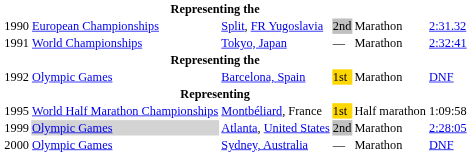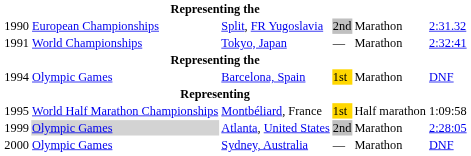 <table>
 <tr>
 <th colspan="5">Representing the </th>
 </tr>
 <tr>
 <td>1990</td>
 <td><a href='#'>European Championships</a></td>
 <td><a href='#'>Split</a>, <a href='#'>FR Yugoslavia</a></td>
 <td bgcolor="silver">2nd</td>
 <td>Marathon</td>
 <td><a href='#'>2:31.32</a></td>
 </tr>
 <tr>
 <td>1991</td>
 <td><a href='#'>World Championships</a></td>
 <td><a href='#'>Tokyo, Japan</a></td>
 <td>—</td>
 <td>Marathon</td>
 <td><a href='#'>2:32:41</a></td>
 </tr>
 <tr>
 <th colspan="5">Representing the </th>
 </tr>
 <tr>
-<td>1992</td>
+<td>1994</td>
 <td><a href='#'>Olympic Games</a></td>
 <td><a href='#'>Barcelona, Spain</a></td>
 <td bgcolor="gold">1st</td>
 <td>Marathon</td>
 <td><a href='#'>DNF</a></td>
 </tr>
 <tr>
 <th colspan="5">Representing </th>
 </tr>
 <tr>
 <td>1995</td>
 <td><a href='#'>World Half Marathon Championships</a></td>
 <td><a href='#'>Montbéliard</a>, France</td>
 <td bgcolor=gold>1st</td>
 <td>Half marathon</td>
 <td>1:09:58</td>
 </tr>
 <tr>
 <td>1999</td>
 <td style="background: lightgrey;"><a href='#'>Olympic Games</a></td>
 <td><a href='#'>Atlanta</a>, <a href='#'>United States</a></td>
 <td bgcolor="silver">2nd</td>
 <td>Marathon</td>
 <td><a href='#'>2:28:05</a></td>
 </tr>
 <tr>
 <td>2000</td>
 <td><a href='#'>Olympic Games</a></td>
 <td><a href='#'>Sydney, Australia</a></td>
 <td>—</td>
 <td>Marathon</td>
 <td><a href='#'>DNF</a></td>
 </tr>
 </table>
